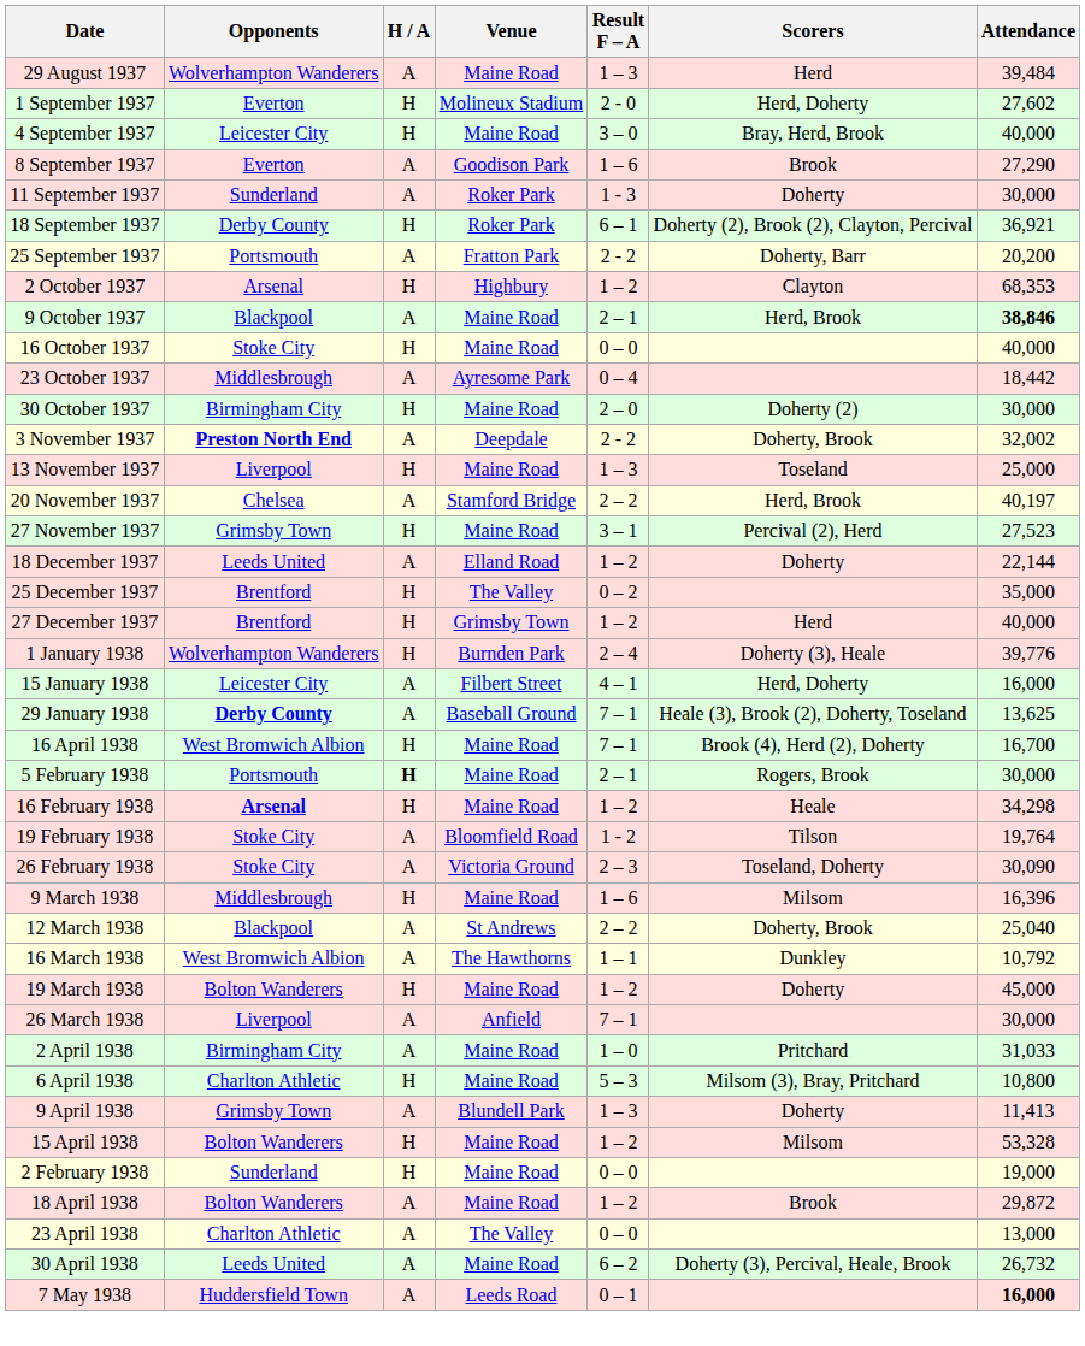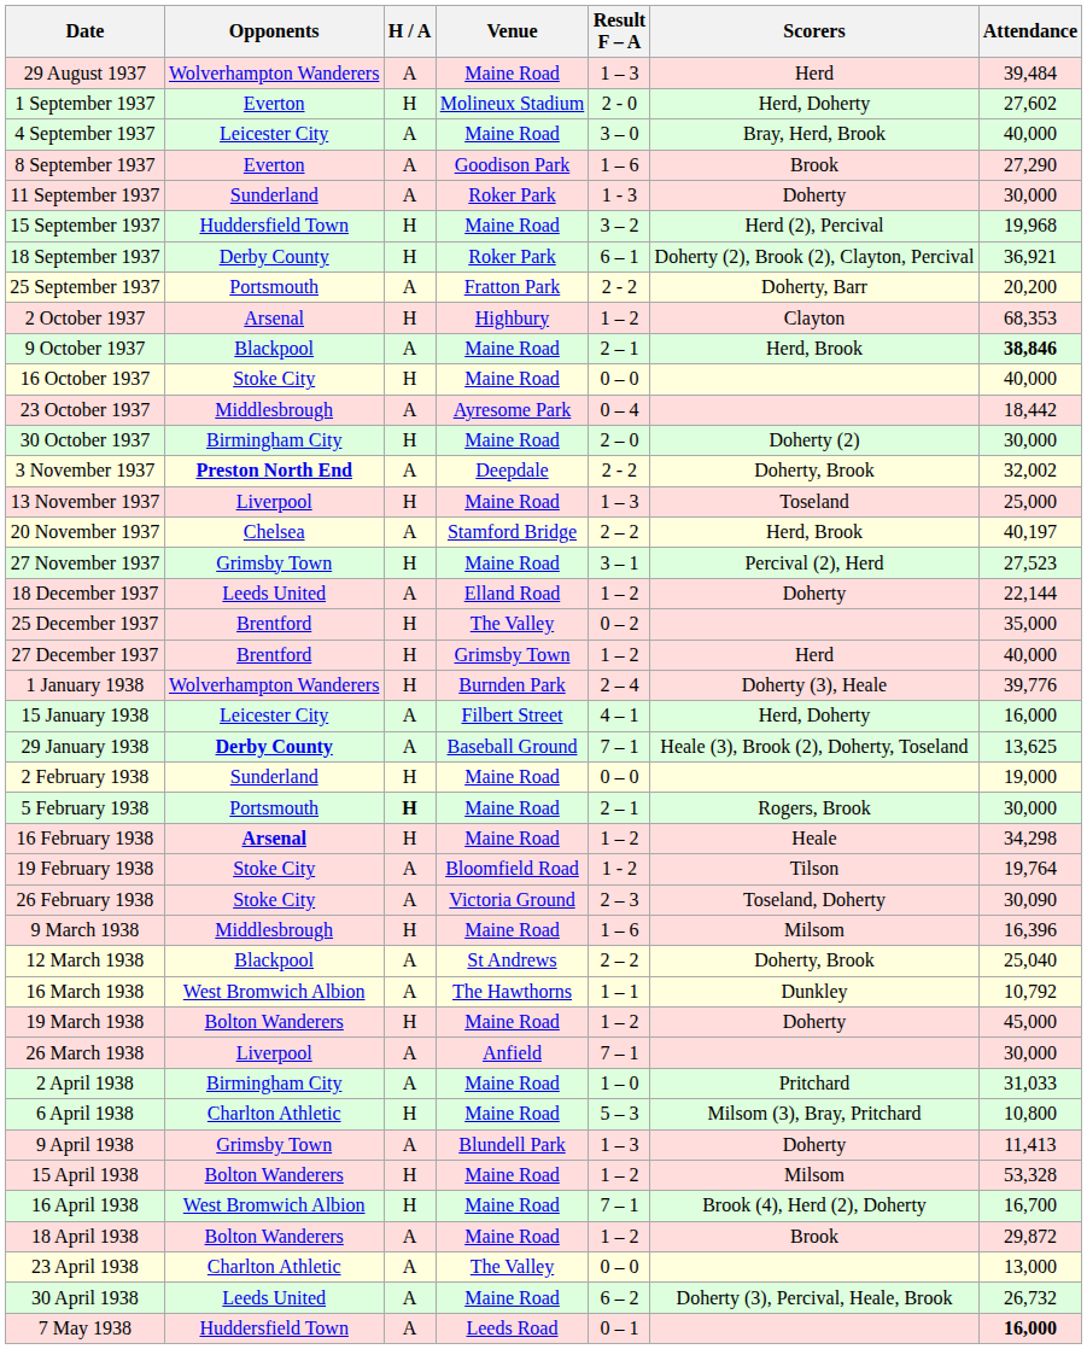 <table class="wikitable" style="text-align:center">
 <tr>
 <th>Date</th>
 <th>Opponents</th>
 <th>H / A</th>
 <th>Venue</th>
 <th>Result<br>F – A</th>
 <th>Scorers</th>
 <th>Attendance</th>
 </tr>
 <tr bgcolor="#ffdddd">
 <td>29 August 1937</td>
 <td><a href='#'>Wolverhampton Wanderers</a></td>
 <td>A</td>
 <td><a href='#'>Maine Road</a></td>
 <td>1 – 3</td>
 <td>Herd</td>
 <td>39,484</td>
 </tr>
 <tr bgcolor="#ddffdd">
 <td>1 September 1937</td>
 <td><a href='#'>Everton</a></td>
 <td>H</td>
 <td><a href='#'>Molineux Stadium</a></td>
 <td>2 - 0</td>
 <td>Herd, Doherty</td>
 <td>27,602</td>
 </tr>
 <tr bgcolor="#ddffdd">
 <td>4 September 1937</td>
 <td><a href='#'>Leicester City</a></td>
-<td>H</td>
+<td>A</td>
 <td><a href='#'>Maine Road</a></td>
 <td>3 – 0</td>
 <td>Bray, Herd, Brook</td>
 <td>40,000</td>
 </tr>
 <tr bgcolor="#ffdddd">
 <td>8 September 1937</td>
 <td><a href='#'>Everton</a></td>
 <td>A</td>
 <td><a href='#'>Goodison Park</a></td>
 <td>1 – 6</td>
 <td>Brook</td>
 <td>27,290</td>
 </tr>
 <tr bgcolor="#ffdddd">
 <td>11 September 1937</td>
 <td><a href='#'>Sunderland</a></td>
 <td>A</td>
 <td><a href='#'>Roker Park</a></td>
 <td>1 - 3</td>
 <td>Doherty</td>
 <td>30,000</td>
+</tr>
+<tr bgcolor="#ddffdd">
+<td>15 September 1937</td>
+<td><a href='#'>Huddersfield Town</a></td>
+<td>H</td>
+<td><a href='#'>Maine Road</a></td>
+<td>3 – 2</td>
+<td>Herd (2), Percival</td>
+<td>19,968</td>
 </tr>
 <tr bgcolor="#ddffdd">
 <td>18 September 1937</td>
 <td><a href='#'>Derby County</a></td>
 <td>H</td>
 <td><a href='#'>Roker Park</a></td>
 <td>6 – 1</td>
 <td>Doherty (2), Brook (2), Clayton, Percival</td>
 <td>36,921</td>
 </tr>
 <tr bgcolor="#ffffdd">
 <td>25 September 1937</td>
 <td><a href='#'>Portsmouth</a></td>
 <td>A</td>
 <td><a href='#'>Fratton Park</a></td>
 <td>2 - 2</td>
 <td>Doherty, Barr</td>
 <td>20,200</td>
 </tr>
 <tr bgcolor="#ffdddd">
 <td>2 October 1937</td>
 <td><a href='#'>Arsenal</a></td>
 <td>H</td>
 <td><a href='#'>Highbury</a></td>
 <td>1 – 2</td>
 <td>Clayton</td>
 <td>68,353</td>
 </tr>
 <tr bgcolor="#ddffdd">
 <td>9 October 1937</td>
 <td><a href='#'>Blackpool</a></td>
 <td>A</td>
 <td><a href='#'>Maine Road</a></td>
 <td>2 – 1</td>
 <td>Herd, Brook</td>
 <td><strong>38,846</strong></td>
 </tr>
 <tr bgcolor="#ffffdd">
 <td>16 October 1937</td>
 <td><a href='#'>Stoke City</a></td>
 <td>H</td>
 <td><a href='#'>Maine Road</a></td>
 <td>0 – 0</td>
 <td></td>
 <td>40,000</td>
 </tr>
 <tr bgcolor="#ffdddd">
 <td>23 October 1937</td>
 <td><a href='#'>Middlesbrough</a></td>
 <td>A</td>
 <td><a href='#'>Ayresome Park</a></td>
 <td>0 – 4</td>
 <td></td>
 <td>18,442</td>
 </tr>
 <tr bgcolor="#ddffdd">
 <td>30 October 1937</td>
 <td><a href='#'>Birmingham City</a></td>
 <td>H</td>
 <td><a href='#'>Maine Road</a></td>
 <td>2 – 0</td>
 <td>Doherty (2)</td>
 <td>30,000</td>
 </tr>
 <tr bgcolor="#ffffdd">
 <td>3 November 1937</td>
 <td><strong><a href='#'>Preston North End</a></strong></td>
 <td>A</td>
 <td><a href='#'>Deepdale</a></td>
 <td>2 - 2</td>
 <td>Doherty, Brook</td>
 <td>32,002</td>
 </tr>
 <tr bgcolor="#ffdddd">
 <td>13 November 1937</td>
 <td><a href='#'>Liverpool</a></td>
 <td>H</td>
 <td><a href='#'>Maine Road</a></td>
 <td>1 – 3</td>
 <td>Toseland</td>
 <td>25,000</td>
 </tr>
 <tr bgcolor="#ffffdd">
 <td>20 November 1937</td>
 <td><a href='#'>Chelsea</a></td>
 <td>A</td>
 <td><a href='#'>Stamford Bridge</a></td>
 <td>2 – 2</td>
 <td>Herd, Brook</td>
 <td>40,197</td>
 </tr>
 <tr bgcolor="#ddffdd">
 <td>27 November 1937</td>
 <td><a href='#'>Grimsby Town</a></td>
 <td>H</td>
 <td><a href='#'>Maine Road</a></td>
 <td>3 – 1</td>
 <td>Percival (2), Herd</td>
 <td>27,523</td>
 </tr>
 <tr bgcolor="#ffdddd">
 <td>18 December 1937</td>
 <td><a href='#'>Leeds United</a></td>
 <td>A</td>
 <td><a href='#'>Elland Road</a></td>
 <td>1 – 2</td>
 <td>Doherty</td>
 <td>22,144</td>
 </tr>
 <tr bgcolor="#ffdddd">
 <td>25 December 1937</td>
 <td><a href='#'>Brentford</a></td>
 <td>H</td>
 <td><a href='#'>The Valley</a></td>
 <td>0 – 2</td>
 <td></td>
 <td>35,000</td>
 </tr>
 <tr bgcolor="#ffdddd">
 <td>27 December 1937</td>
 <td><a href='#'>Brentford</a></td>
 <td>H</td>
 <td><a href='#'>Grimsby Town</a></td>
 <td>1 – 2</td>
 <td>Herd</td>
 <td>40,000</td>
 </tr>
 <tr bgcolor="#ffdddd">
 <td>1 January 1938</td>
 <td><a href='#'>Wolverhampton Wanderers</a></td>
 <td>H</td>
 <td><a href='#'>Burnden Park</a></td>
 <td>2 – 4</td>
 <td>Doherty (3), Heale</td>
 <td>39,776</td>
 </tr>
 <tr bgcolor="#ddffdd">
 <td>15 January 1938</td>
 <td><a href='#'>Leicester City</a></td>
 <td>A</td>
 <td><a href='#'>Filbert Street</a></td>
 <td>4 – 1</td>
 <td>Herd, Doherty</td>
 <td>16,000</td>
 </tr>
 <tr bgcolor="#ddffdd">
 <td>29 January 1938</td>
 <td><strong><a href='#'>Derby County</a></strong></td>
 <td>A</td>
 <td><a href='#'>Baseball Ground</a></td>
 <td>7 – 1</td>
 <td>Heale (3), Brook (2), Doherty, Toseland</td>
 <td>13,625</td>
 </tr>
-<tr bgcolor="#ddffdd">
-<td>16 April 1938</td>
-<td><a href='#'>West Bromwich Albion</a></td>
+<tr bgcolor="#ffffdd">
+<td>2 February 1938</td>
+<td><a href='#'>Sunderland</a></td>
 <td>H</td>
 <td><a href='#'>Maine Road</a></td>
-<td>7 – 1</td>
-<td>Brook (4), Herd (2), Doherty</td>
-<td>16,700</td>
+<td>0 – 0</td>
+<td></td>
+<td>19,000</td>
 </tr>
 <tr bgcolor="#ddffdd">
 <td>5 February 1938</td>
 <td><a href='#'>Portsmouth</a></td>
 <td><strong>H</strong></td>
 <td><a href='#'>Maine Road</a></td>
 <td>2 – 1</td>
 <td>Rogers, Brook</td>
 <td>30,000</td>
 </tr>
 <tr bgcolor="#ffdddd">
 <td>16 February 1938</td>
 <td><strong><a href='#'>Arsenal</a></strong></td>
 <td>H</td>
 <td><a href='#'>Maine Road</a></td>
 <td>1 – 2</td>
 <td>Heale</td>
 <td>34,298</td>
 </tr>
 <tr bgcolor="#ffdddd">
 <td>19 February 1938</td>
 <td><a href='#'>Stoke City</a></td>
 <td>A</td>
 <td><a href='#'>Bloomfield Road</a></td>
 <td>1 - 2</td>
 <td>Tilson</td>
 <td>19,764</td>
 </tr>
 <tr bgcolor="#ffdddd">
 <td>26 February 1938</td>
 <td><a href='#'>Stoke City</a></td>
 <td>A</td>
 <td><a href='#'>Victoria Ground</a></td>
 <td>2 – 3</td>
 <td>Toseland, Doherty</td>
 <td>30,090</td>
 </tr>
 <tr bgcolor="#ffdddd">
 <td>9 March 1938</td>
 <td><a href='#'>Middlesbrough</a></td>
 <td>H</td>
 <td><a href='#'>Maine Road</a></td>
 <td>1 – 6</td>
 <td>Milsom</td>
 <td>16,396</td>
 </tr>
 <tr bgcolor="#ffffdd">
 <td>12 March 1938</td>
 <td><a href='#'>Blackpool</a></td>
 <td>A</td>
 <td><a href='#'>St Andrews</a></td>
 <td>2 – 2</td>
 <td>Doherty, Brook</td>
 <td>25,040</td>
 </tr>
 <tr bgcolor="#ffffdd">
 <td>16 March 1938</td>
 <td><a href='#'>West Bromwich Albion</a></td>
 <td>A</td>
 <td><a href='#'>The Hawthorns</a></td>
 <td>1 – 1</td>
 <td>Dunkley</td>
 <td>10,792</td>
 </tr>
 <tr bgcolor="#ffdddd">
 <td>19 March 1938</td>
 <td><a href='#'>Bolton Wanderers</a></td>
 <td>H</td>
 <td><a href='#'>Maine Road</a></td>
 <td>1 – 2</td>
 <td>Doherty</td>
 <td>45,000</td>
 </tr>
 <tr bgcolor="#ffdddd">
 <td>26 March 1938</td>
 <td><a href='#'>Liverpool</a></td>
 <td>A</td>
 <td><a href='#'>Anfield</a></td>
 <td>7 – 1</td>
 <td></td>
 <td>30,000</td>
 </tr>
 <tr bgcolor="#ddffdd">
 <td>2 April 1938</td>
 <td><a href='#'>Birmingham City</a></td>
 <td>A</td>
 <td><a href='#'>Maine Road</a></td>
 <td>1 – 0</td>
 <td>Pritchard</td>
 <td>31,033</td>
 </tr>
 <tr bgcolor="#ddffdd">
 <td>6 April 1938</td>
 <td><a href='#'>Charlton Athletic</a></td>
 <td>H</td>
 <td><a href='#'>Maine Road</a></td>
 <td>5 – 3</td>
 <td>Milsom (3), Bray, Pritchard</td>
 <td>10,800</td>
 </tr>
 <tr bgcolor="#ffdddd">
 <td>9 April 1938</td>
 <td><a href='#'>Grimsby Town</a></td>
 <td>A</td>
 <td><a href='#'>Blundell Park</a></td>
 <td>1 – 3</td>
 <td>Doherty</td>
 <td>11,413</td>
 </tr>
 <tr bgcolor="#ffdddd">
 <td>15 April 1938</td>
 <td><a href='#'>Bolton Wanderers</a></td>
 <td>H</td>
 <td><a href='#'>Maine Road</a></td>
 <td>1 – 2</td>
 <td>Milsom</td>
 <td>53,328</td>
 </tr>
-<tr bgcolor="#ffffdd">
-<td>2 February 1938</td>
-<td><a href='#'>Sunderland</a></td>
+<tr bgcolor="#ddffdd">
+<td>16 April 1938</td>
+<td><a href='#'>West Bromwich Albion</a></td>
 <td>H</td>
 <td><a href='#'>Maine Road</a></td>
-<td>0 – 0</td>
-<td></td>
-<td>19,000</td>
+<td>7 – 1</td>
+<td>Brook (4), Herd (2), Doherty</td>
+<td>16,700</td>
 </tr>
 <tr bgcolor="#ffdddd">
 <td>18 April 1938</td>
 <td><a href='#'>Bolton Wanderers</a></td>
 <td>A</td>
 <td><a href='#'>Maine Road</a></td>
 <td>1 – 2</td>
 <td>Brook</td>
 <td>29,872</td>
 </tr>
 <tr bgcolor="#ffffdd">
 <td>23 April 1938</td>
 <td><a href='#'>Charlton Athletic</a></td>
 <td>A</td>
 <td><a href='#'>The Valley</a></td>
 <td>0 – 0</td>
 <td></td>
 <td>13,000</td>
 </tr>
 <tr bgcolor="#ddffdd">
 <td>30 April 1938</td>
 <td><a href='#'>Leeds United</a></td>
 <td>A</td>
 <td><a href='#'>Maine Road</a></td>
 <td>6 – 2</td>
 <td>Doherty (3), Percival, Heale, Brook</td>
 <td>26,732</td>
 </tr>
 <tr bgcolor="#ffdddd">
 <td>7 May 1938</td>
 <td><a href='#'>Huddersfield Town</a></td>
 <td>A</td>
 <td><a href='#'>Leeds Road</a></td>
 <td>0 – 1</td>
 <td></td>
 <td><strong>16,000</strong></td>
 </tr>
 </table>
